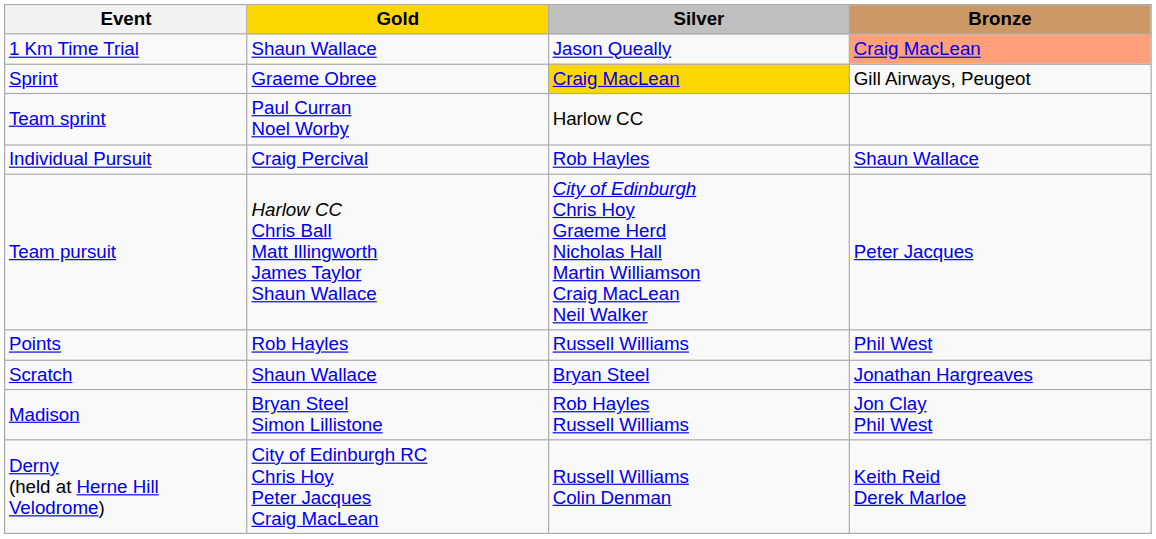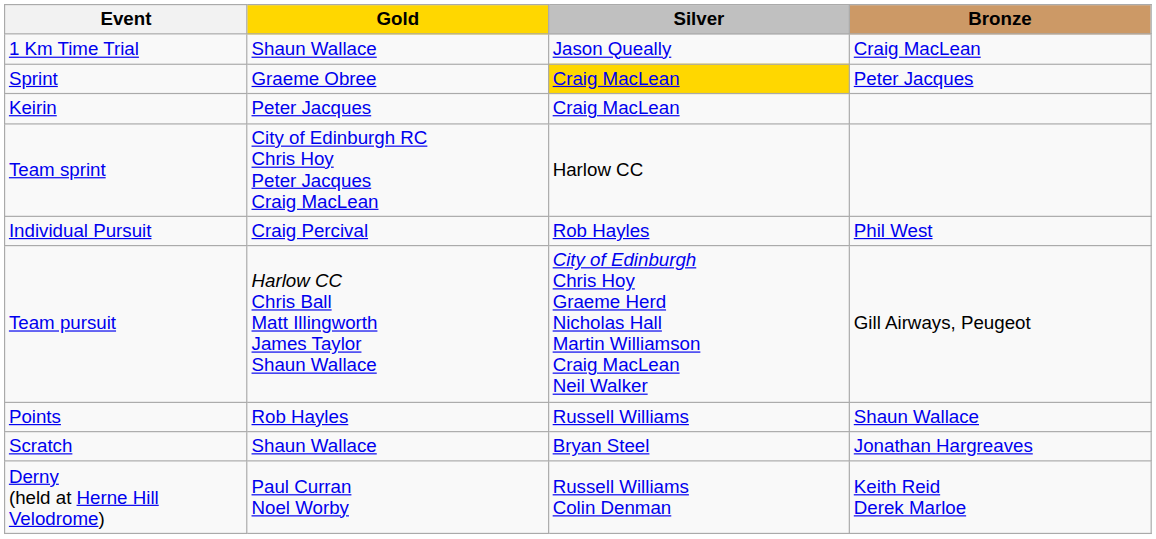 <table class="wikitable" style="font-size: 100%">
 <tr>
 <th width=200>Event</th>
 <th width=250 style="background-color: gold;">Gold</th>
 <th width=250 style="background-color: silver;">Silver</th>
 <th width=250 style="background-color: #cc9966;">Bronze</th>
 </tr>
 <tr>
 <td><a href='#'>1 Km Time Trial</a></td>
 <td><a href='#'>Shaun Wallace</a></td>
 <td><a href='#'>Jason Queally</a></td>
-<td style="background: lightsalmon;"><a href='#'>Craig MacLean</a></td>
+<td><a href='#'>Craig MacLean</a></td>
 </tr>
 <tr>
 <td><a href='#'>Sprint</a></td>
 <td><a href='#'>Graeme Obree</a></td>
 <td style="background: gold;"><a href='#'>Craig MacLean</a></td>
-<td>Gill Airways, Peugeot</td>
+<td><a href='#'>Peter Jacques</a></td>
+</tr>
+<tr>
+<td><a href='#'>Keirin</a></td>
+<td><a href='#'>Peter Jacques</a></td>
+<td><a href='#'>Craig MacLean</a></td>
+<td></td>
 </tr>
 <tr>
 <td><a href='#'>Team sprint</a></td>
-<td><a href='#'>Paul Curran</a><br><a href='#'>Noel Worby</a></td>
+<td><a href='#'>City of Edinburgh RC</a><br><a href='#'>Chris Hoy</a><br> <a href='#'>Peter Jacques</a> <br> <a href='#'>Craig MacLean</a></td>
 <td>Harlow CC</td>
 <td></td>
 </tr>
 <tr>
 <td><a href='#'>Individual Pursuit</a></td>
 <td><a href='#'>Craig Percival</a></td>
 <td><a href='#'>Rob Hayles</a></td>
-<td><a href='#'>Shaun Wallace</a></td>
+<td><a href='#'>Phil West</a></td>
 </tr>
 <tr>
 <td><a href='#'>Team pursuit</a></td>
 <td><em>Harlow CC</em><br><a href='#'>Chris Ball</a> <br><a href='#'>Matt Illingworth</a><br><a href='#'>James Taylor</a><br> <a href='#'>Shaun Wallace</a></td>
 <td><em><a href='#'>City of Edinburgh</a></em><br><a href='#'>Chris Hoy</a><br> <a href='#'>Graeme Herd</a><br> <a href='#'>Nicholas Hall</a><br> <a href='#'>Martin Williamson</a><br><a href='#'>Craig MacLean</a><br><a href='#'>Neil Walker</a></td>
-<td><a href='#'>Peter Jacques</a></td>
+<td>Gill Airways, Peugeot</td>
 </tr>
 <tr>
 <td><a href='#'>Points</a></td>
 <td><a href='#'>Rob Hayles</a></td>
 <td><a href='#'>Russell Williams</a></td>
-<td><a href='#'>Phil West</a></td>
+<td><a href='#'>Shaun Wallace</a></td>
 </tr>
 <tr>
 <td><a href='#'>Scratch</a></td>
 <td><a href='#'>Shaun Wallace</a></td>
 <td><a href='#'>Bryan Steel</a></td>
 <td><a href='#'>Jonathan Hargreaves</a></td>
 </tr>
 <tr>
-<td><a href='#'>Madison</a></td>
-<td><a href='#'>Bryan Steel</a> <br> <a href='#'>Simon Lillistone</a></td>
-<td><a href='#'>Rob Hayles</a> <br>  <a href='#'>Russell Williams</a></td>
-<td><a href='#'>Jon Clay</a><br> <a href='#'>Phil West</a></td>
-</tr>
-<tr>
 <td><a href='#'>Derny</a> <br>(held at <a href='#'>Herne Hill Velodrome</a>)</td>
-<td><a href='#'>City of Edinburgh RC</a><br><a href='#'>Chris Hoy</a><br> <a href='#'>Peter Jacques</a> <br> <a href='#'>Craig MacLean</a></td>
+<td><a href='#'>Paul Curran</a><br><a href='#'>Noel Worby</a></td>
 <td><a href='#'>Russell Williams</a><br><a href='#'>Colin Denman</a></td>
 <td><a href='#'>Keith Reid</a><br><a href='#'>Derek Marloe</a></td>
 </tr>
 </table>
